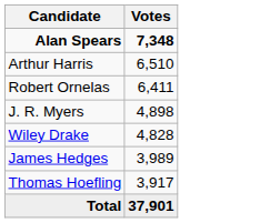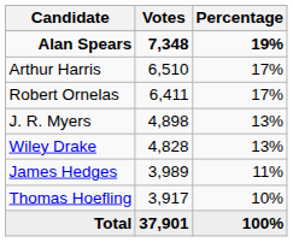 <table class="wikitable" style="text-align:right;">
 <tr>
 <th>Candidate</th>
 <th>Votes</th>
+<th>Percentage</th>
 </tr>
 <tr>
 <td><strong>Alan Spears</strong></td>
 <td><strong>7,348</strong></td>
+<td><strong>19%</strong></td>
 </tr>
 <tr>
 <td style="text-align:left;">Arthur Harris</td>
 <td>6,510</td>
+<td>17%</td>
 </tr>
 <tr>
 <td style="text-align:left;">Robert Ornelas</td>
 <td>6,411</td>
+<td>17%</td>
 </tr>
 <tr>
 <td style="text-align:left;">J. R. Myers</td>
 <td>4,898</td>
+<td>13%</td>
 </tr>
 <tr>
 <td style="text-align:left;"><a href='#'>Wiley Drake</a></td>
 <td>4,828</td>
+<td>13%</td>
 </tr>
 <tr>
 <td style="text-align:left;"><a href='#'>James Hedges</a></td>
 <td>3,989</td>
+<td>11%</td>
 </tr>
 <tr>
 <td style="text-align:left;"><a href='#'>Thomas Hoefling</a></td>
 <td>3,917</td>
+<td>10%</td>
 </tr>
 <tr style="background:#eee;">
 <td style="margin-right:0.50px"><strong>Total</strong></td>
 <td style="margin-right:0.50px"><strong>37,901</strong></td>
+<td style="margin-right:0.50px"><strong>100%</strong></td>
 </tr>
 </table>
